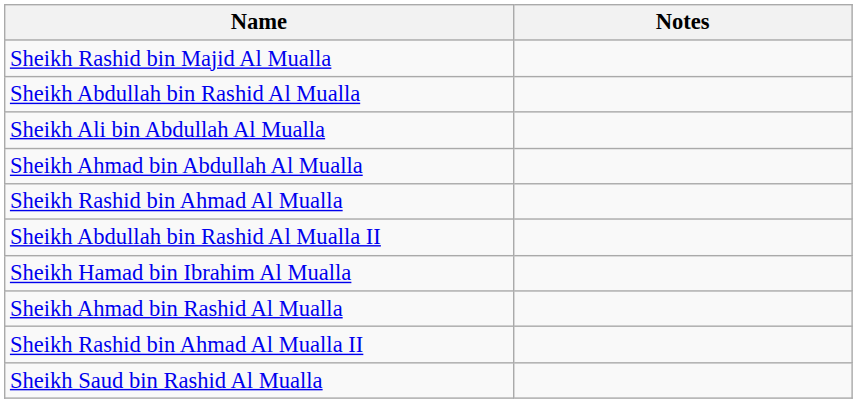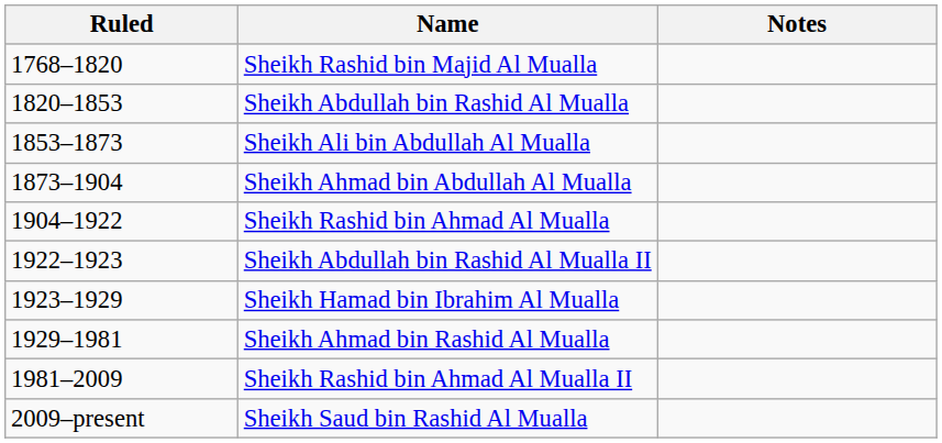 <table class="wikitable sortable collapsible collapsed">
 <tr>
+<th width="25%">Ruled</th>
 <th width="45%">Name</th>
 <th width="30%">Notes</th>
 </tr>
 <tr>
+<td>1768–1820</td>
 <td><a href='#'>Sheikh Rashid bin Majid Al Mualla</a></td>
 <td></td>
 </tr>
 <tr>
+<td>1820–1853</td>
 <td><a href='#'>Sheikh Abdullah bin Rashid Al Mualla</a></td>
 <td></td>
 </tr>
 <tr>
+<td>1853–1873</td>
 <td><a href='#'>Sheikh Ali bin Abdullah Al Mualla</a></td>
 <td></td>
 </tr>
 <tr>
+<td>1873–1904</td>
 <td><a href='#'>Sheikh Ahmad bin Abdullah Al Mualla</a></td>
 <td></td>
 </tr>
 <tr>
+<td>1904–1922</td>
 <td><a href='#'>Sheikh Rashid bin Ahmad Al Mualla</a></td>
 <td></td>
 </tr>
 <tr>
+<td>1922–1923</td>
 <td><a href='#'>Sheikh Abdullah bin Rashid Al Mualla II</a></td>
 <td></td>
 </tr>
 <tr>
+<td>1923–1929</td>
 <td><a href='#'>Sheikh Hamad bin Ibrahim Al Mualla</a></td>
 <td></td>
 </tr>
 <tr>
+<td>1929–1981</td>
 <td><a href='#'>Sheikh Ahmad bin Rashid Al Mualla</a></td>
 <td></td>
 </tr>
 <tr>
+<td>1981–2009</td>
 <td><a href='#'>Sheikh Rashid bin Ahmad Al Mualla II</a></td>
 <td></td>
 </tr>
 <tr>
+<td>2009–present</td>
 <td><a href='#'>Sheikh Saud bin Rashid Al Mualla</a></td>
 <td></td>
 </tr>
 </table>
